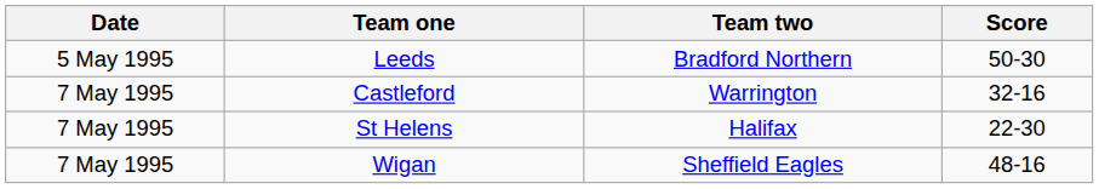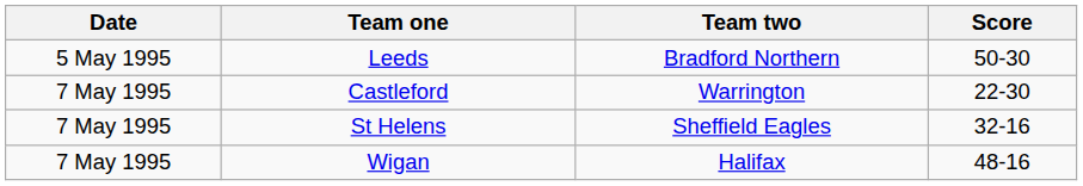 <table class="wikitable" style="text-align: center">
 <tr>
 <th width=150>Date</th>
 <th width=250>Team one</th>
 <th width=250>Team two</th>
 <th width=100>Score</th>
 </tr>
 <tr>
 <td>5 May 1995</td>
 <td><a href='#'>Leeds</a></td>
 <td><a href='#'>Bradford Northern</a></td>
 <td>50-30</td>
 </tr>
 <tr>
 <td>7 May 1995</td>
 <td><a href='#'>Castleford</a></td>
 <td><a href='#'>Warrington</a></td>
+<td>22-30</td>
+</tr>
+<tr>
+<td>7 May 1995</td>
+<td><a href='#'>St Helens</a></td>
+<td><a href='#'>Sheffield Eagles</a></td>
 <td>32-16</td>
 </tr>
 <tr>
 <td>7 May 1995</td>
-<td><a href='#'>St Helens</a></td>
+<td><a href='#'>Wigan</a></td>
 <td><a href='#'>Halifax</a></td>
-<td>22-30</td>
-</tr>
-<tr>
-<td>7 May 1995</td>
-<td><a href='#'>Wigan</a></td>
-<td><a href='#'>Sheffield Eagles</a></td>
 <td>48-16</td>
 </tr>
 </table>
